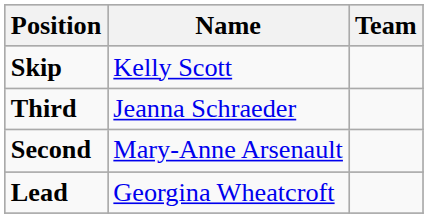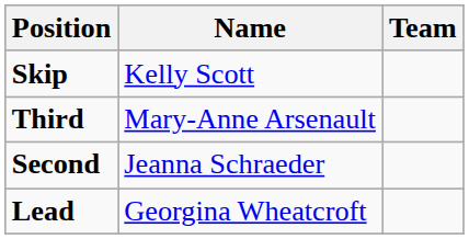 <table class="wikitable">
 <tr>
 <th><strong>Position</strong></th>
 <th><strong>Name</strong></th>
 <th><strong>Team</strong></th>
 </tr>
 <tr>
 <td><strong>Skip</strong></td>
 <td><a href='#'>Kelly Scott</a></td>
 <td></td>
 </tr>
 <tr>
 <td><strong>Third</strong></td>
-<td><a href='#'>Jeanna Schraeder</a></td>
+<td><a href='#'>Mary-Anne Arsenault</a></td>
 <td></td>
 </tr>
 <tr>
 <td><strong>Second</strong></td>
-<td><a href='#'>Mary-Anne Arsenault</a></td>
+<td><a href='#'>Jeanna Schraeder</a></td>
 <td></td>
 </tr>
 <tr>
 <td><strong>Lead</strong></td>
 <td><a href='#'>Georgina Wheatcroft</a></td>
 <td></td>
 </tr>
 </table>
